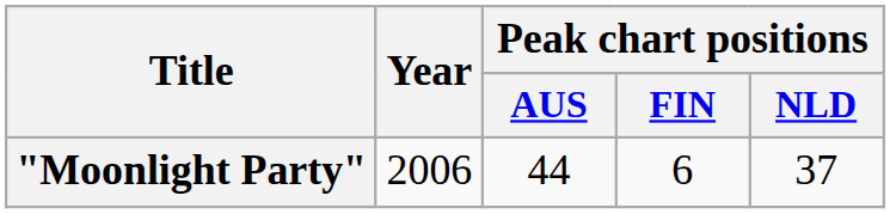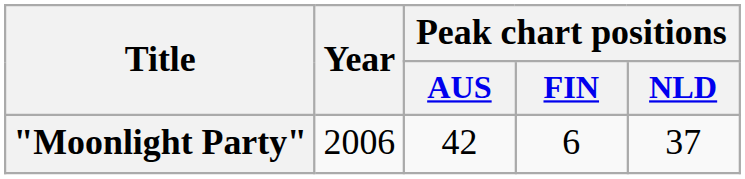 <table class="wikitable plainrowheaders" style="text-align:center;">
 <tr>
 <th scope="col" rowspan="2">Title</th>
 <th scope="col" rowspan="2">Year</th>
 <th scope="col" colspan="3">Peak chart positions</th>
 </tr>
 <tr>
 <th scope="col" style="width:3em;font-size:90%;"><a href='#'>AUS</a><br></th>
 <th scope="col" style="width:3em;font-size:90%;"><a href='#'>FIN</a><br></th>
 <th scope="col" style="width:3em;font-size:90%;"><a href='#'>NLD</a><br></th>
 </tr>
 <tr>
 <th scope="row">"Moonlight Party"</th>
 <td>2006</td>
-<td>44</td>
+<td>42</td>
 <td>6</td>
 <td>37</td>
 </tr>
 </table>
